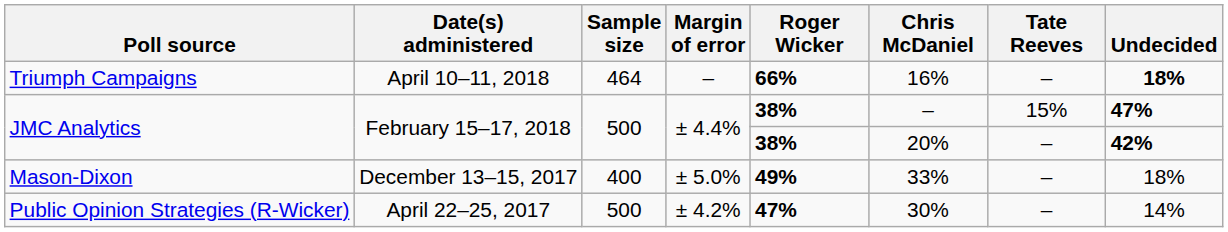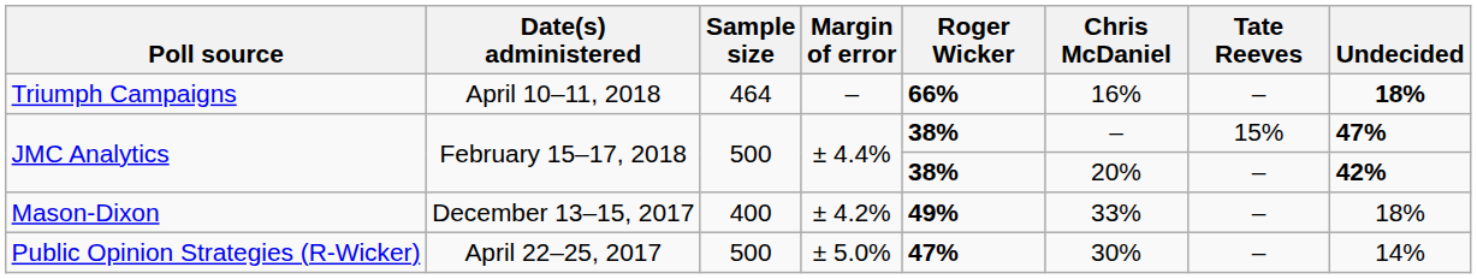 <table class="wikitable" style="font-size:90%">
 <tr valign=bottom>
 <th>Poll source</th>
 <th>Date(s)<br>administered</th>
 <th>Sample<br>size</th>
 <th>Margin<br>of error</th>
 <th style="width:75px;">Roger<br>Wicker</th>
 <th style="width:75px;">Chris<br>McDaniel</th>
 <th style="width:75px;">Tate<br>Reeves</th>
 <th>Undecided</th>
 </tr>
 <tr>
 <td><a href='#'>Triumph Campaigns</a></td>
 <td align=center>April 10–11, 2018</td>
 <td align=center>464</td>
 <td align=center>–</td>
 <td><strong>66%</strong></td>
 <td align=center>16%</td>
 <td align=center>–</td>
 <td align=center><strong>18%</strong></td>
 </tr>
 <tr>
 <td rowspan=2><a href='#'>JMC Analytics</a></td>
 <td rowspan=2 align=center>February 15–17, 2018</td>
 <td rowspan=2 align=center>500</td>
 <td rowspan=2 align=center>± 4.4%</td>
 <td><strong>38%</strong></td>
 <td align=center>–</td>
 <td align=center>15%</td>
 <td><strong>47%</strong></td>
 </tr>
 <tr>
 <td><strong>38%</strong></td>
 <td align=center>20%</td>
 <td align=center>–</td>
 <td><strong>42%</strong></td>
 </tr>
 <tr>
 <td><a href='#'>Mason-Dixon</a></td>
 <td align=center>December 13–15, 2017</td>
 <td align=center>400</td>
-<td align=center>± 5.0%</td>
+<td align=center>± 4.2%</td>
 <td><strong>49%</strong></td>
 <td align=center>33%</td>
 <td align=center>–</td>
 <td align=center>18%</td>
 </tr>
 <tr>
 <td><a href='#'>Public Opinion Strategies (R-Wicker)</a></td>
 <td align=center>April 22–25, 2017</td>
 <td align=center>500</td>
-<td align=center>± 4.2%</td>
+<td align=center>± 5.0%</td>
 <td><strong>47%</strong></td>
 <td align=center>30%</td>
 <td align=center>–</td>
 <td align=center>14%</td>
 </tr>
 </table>
